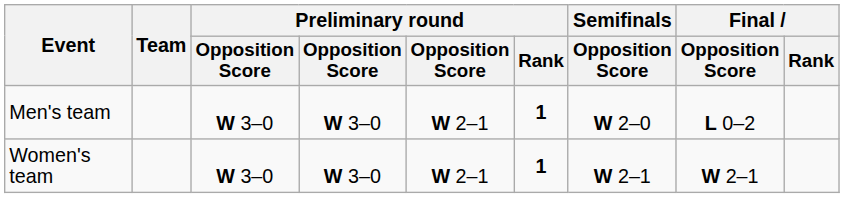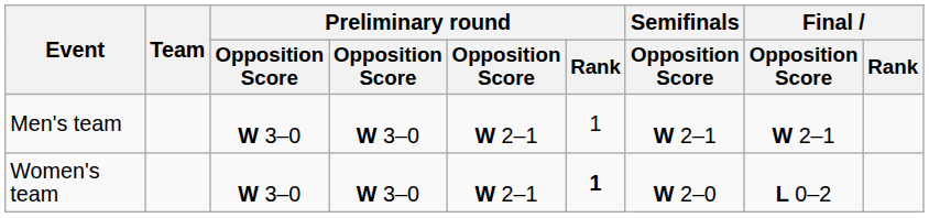 <table class=wikitable style=font-size:90%;text-align:center>
 <tr>
 <th rowspan=2>Event</th>
 <th rowspan=2>Team</th>
 <th colspan=4>Preliminary round</th>
 <th>Semifinals</th>
 <th colspan=2>Final / </th>
 </tr>
 <tr style=font-size:95%>
 <th>Opposition<br>Score</th>
 <th>Opposition<br>Score</th>
 <th>Opposition<br>Score</th>
 <th>Rank</th>
 <th>Opposition<br>Score</th>
 <th>Opposition<br>Score</th>
 <th>Rank</th>
 </tr>
 <tr>
 <td align=left>Men's team</td>
 <td align=left></td>
 <td><br><strong>W</strong> 3–0</td>
 <td><br><strong>W</strong> 3–0</td>
 <td><br><strong>W</strong> 2–1</td>
-<td><strong>1</strong></td>
-<td><br><strong>W</strong> 2–0</td>
-<td><br><strong>L</strong> 0–2</td>
+<td>1</td>
+<td><br><strong>W</strong> 2–1</td>
+<td><br><strong>W</strong> 2–1</td>
 <td></td>
 </tr>
 <tr>
 <td align=left>Women's team</td>
 <td align=left></td>
 <td><br><strong>W</strong> 3–0</td>
 <td><br><strong>W</strong> 3–0</td>
 <td><br><strong>W</strong> 2–1</td>
 <td><strong>1</strong></td>
-<td><br><strong>W</strong> 2–1</td>
-<td><br><strong>W</strong> 2–1</td>
+<td><br><strong>W</strong> 2–0</td>
+<td><br><strong>L</strong> 0–2</td>
 <td></td>
 </tr>
 </table>
